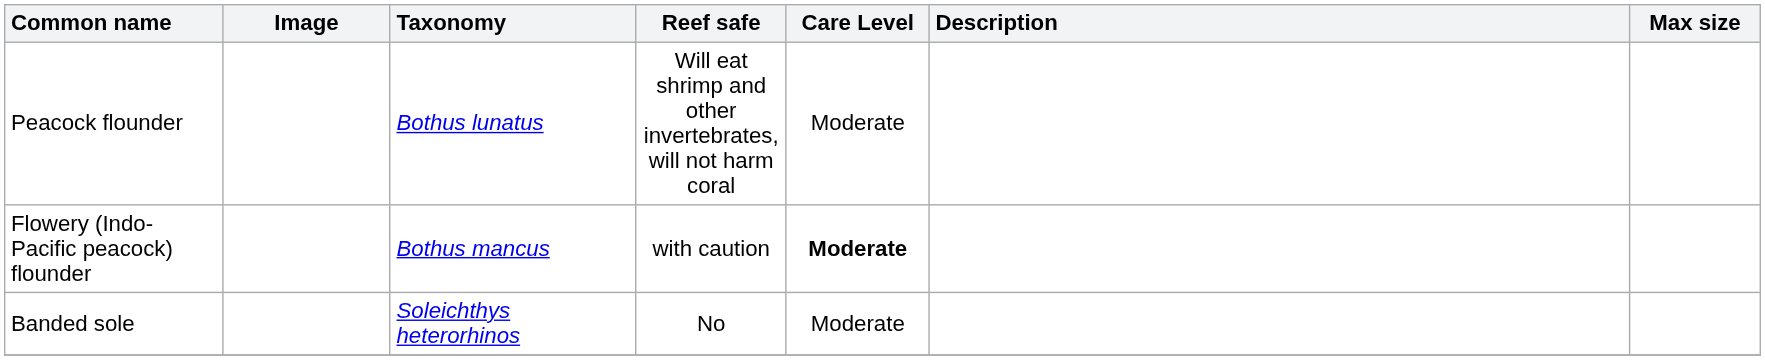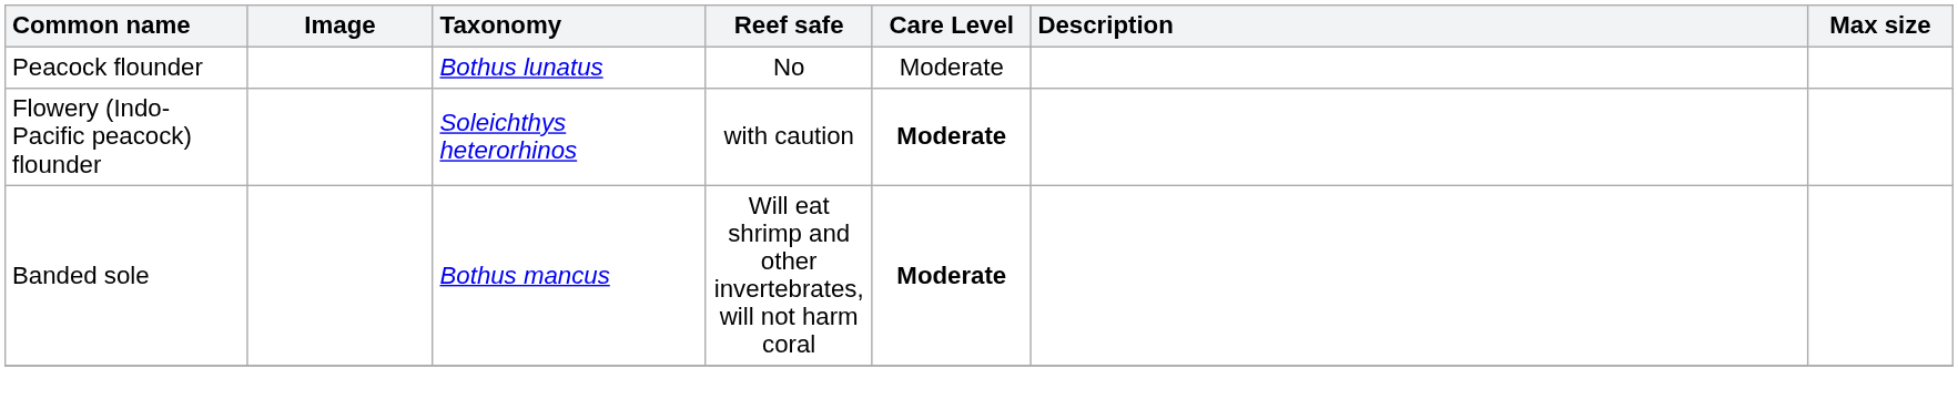 <table class="sortable collapsible" cellpadding="4" width="100%" border="1" style="border:1px solid #aaa; border-collapse:collapse">
 <tr>
 <th align="left" style="background:#F2F3F4" width="170px">Common name</th>
 <th style="background:#F2F3F4" width="130px" class="unsortable">Image</th>
 <th align="left" style="background:#F2F3F4" width="190px">Taxonomy</th>
 <th style="background:#F2F3F4" width="100px">Reef safe</th>
 <th style="background:#F2F3F4" width="100px">Care Level</th>
 <th align="left" style="background:#F2F3F4" width="610px" class="unsortable">Description</th>
 <th style="background:#F2F3F4" width="100px">Max size</th>
 </tr>
 <tr>
 <td>Peacock flounder</td>
 <td></td>
 <td><em><a href='#'>Bothus lunatus</a></em></td>
-<td align="center">Will eat shrimp and other invertebrates, will not harm coral</td>
+<td align="center">No</td>
 <td align="center">Moderate</td>
 <td></td>
 <td align="center"></td>
 </tr>
 <tr>
 <td>Flowery (Indo-Pacific peacock) flounder</td>
 <td></td>
-<td><em><a href='#'>Bothus mancus</a></em></td>
+<td><em><a href='#'>Soleichthys heterorhinos</a></em></td>
 <td align="center">with caution</td>
 <td align="center"><strong>Moderate</strong></td>
 <td></td>
 <td align="center"></td>
 </tr>
 <tr>
 <td>Banded sole</td>
 <td></td>
-<td><em><a href='#'>Soleichthys heterorhinos</a></em></td>
-<td align="center">No</td>
-<td align="center">Moderate</td>
+<td><em><a href='#'>Bothus mancus</a></em></td>
+<td align="center">Will eat shrimp and other invertebrates, will not harm coral</td>
+<td align="center"><strong>Moderate</strong></td>
 <td></td>
 <td align="center"></td>
 </tr>
 <tr>
 </tr>
 </table>
